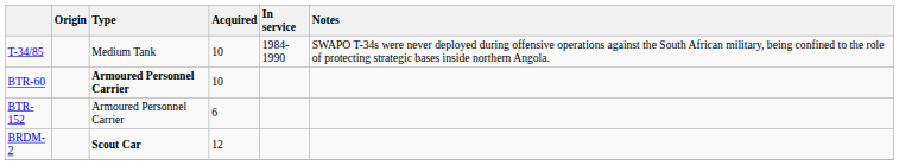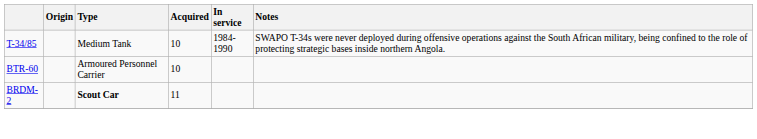 <table class="wikitable">
 <tr>
 <th style="text-align: left;"></th>
 <th style="text-align: left;">Origin</th>
 <th style="text-align: left;">Type</th>
 <th style="text-align: left;">Acquired</th>
 <th style="text-align: left;">In service</th>
 <th style="text-align: left;">Notes</th>
 </tr>
 <tr>
 <td><a href='#'>T-34/85</a></td>
 <td></td>
 <td>Medium Tank</td>
 <td>10</td>
 <td>1984-1990</td>
 <td>SWAPO T-34s were never deployed during offensive operations against the South African military, being confined to the role of protecting strategic bases inside northern Angola.</td>
 </tr>
 <tr>
 <td><a href='#'>BTR-60</a></td>
 <td></td>
-<td><strong>Armoured Personnel Carrier</strong></td>
+<td>Armoured Personnel Carrier</td>
 <td>10</td>
-<td></td>
-<td></td>
-</tr>
-<tr>
-<td><a href='#'>BTR-152</a></td>
-<td></td>
-<td>Armoured Personnel Carrier</td>
-<td>6</td>
 <td></td>
 <td></td>
 </tr>
 <tr>
 <td><a href='#'>BRDM-2</a></td>
 <td></td>
 <td><strong>Scout Car</strong></td>
-<td>12</td>
+<td>11</td>
 <td></td>
 <td></td>
 </tr>
 <tr>
 </tr>
 </table>
